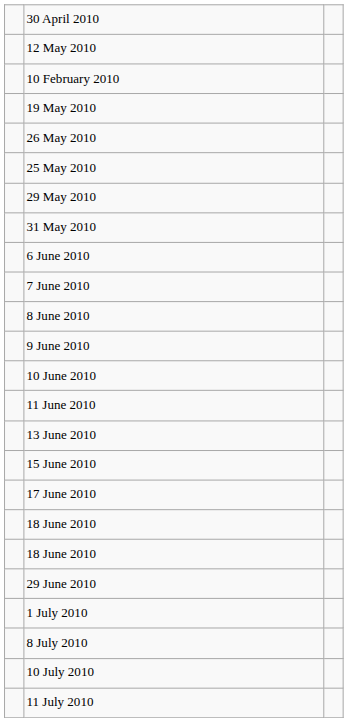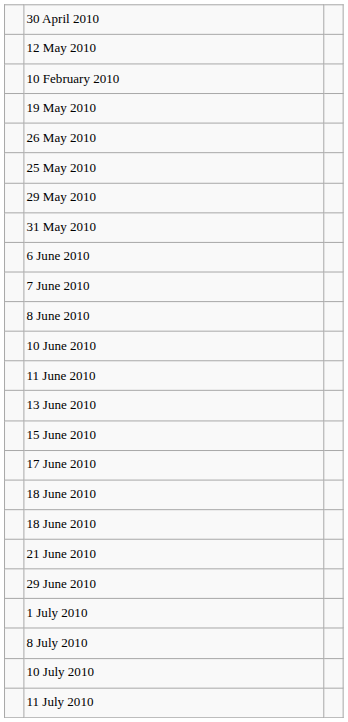 <table class="wikitable" style="font-size: 80%; float: left; width: 26em; margin-right: 1em; height: 700px">
 <tr>
 <td></td>
 <td>30 April 2010</td>
 <td></td>
 </tr>
 <tr>
 <td></td>
 <td>12 May 2010</td>
 <td></td>
 </tr>
 <tr>
 <td></td>
 <td>10 February 2010</td>
 <td></td>
 </tr>
 <tr>
 <td></td>
 <td>19 May 2010</td>
 <td></td>
 </tr>
 <tr>
 <td></td>
 <td>26 May 2010</td>
 <td></td>
 </tr>
 <tr>
 <td></td>
 <td>25 May 2010</td>
 <td></td>
 </tr>
 <tr>
 <td></td>
 <td>29 May 2010</td>
 <td></td>
 </tr>
 <tr>
 <td></td>
 <td>31 May 2010</td>
 <td></td>
 </tr>
 <tr>
 <td></td>
 <td>6 June 2010</td>
 <td></td>
 </tr>
 <tr>
 <td></td>
 <td>7 June 2010</td>
 <td></td>
 </tr>
 <tr>
 <td></td>
 <td>8 June 2010</td>
 <td></td>
 </tr>
 <tr>
 <td></td>
-<td>9 June 2010</td>
-<td></td>
-</tr>
-<tr>
-<td></td>
 <td>10 June 2010</td>
 <td></td>
 </tr>
 <tr>
 <td></td>
 <td>11 June 2010</td>
 <td></td>
 </tr>
 <tr>
 <td></td>
 <td>13 June 2010</td>
 <td></td>
 </tr>
 <tr>
 <td></td>
 <td>15 June 2010</td>
 <td></td>
 </tr>
 <tr>
 <td></td>
 <td>17 June 2010</td>
 <td></td>
 </tr>
 <tr>
 <td></td>
 <td>18 June 2010</td>
 <td></td>
 </tr>
 <tr>
 <td></td>
 <td>18 June 2010</td>
 <td></td>
 </tr>
 <tr>
 <td></td>
+<td>21 June 2010</td>
+<td></td>
+</tr>
+<tr>
+<td></td>
 <td>29 June 2010</td>
 <td></td>
 </tr>
 <tr>
 <td></td>
 <td>1 July 2010</td>
 <td></td>
 </tr>
 <tr>
 <td></td>
 <td>8 July 2010</td>
 <td></td>
 </tr>
 <tr>
 <td></td>
 <td>10 July 2010</td>
 <td></td>
 </tr>
 <tr>
 <td></td>
 <td>11 July 2010</td>
 <td></td>
 </tr>
 </table>
